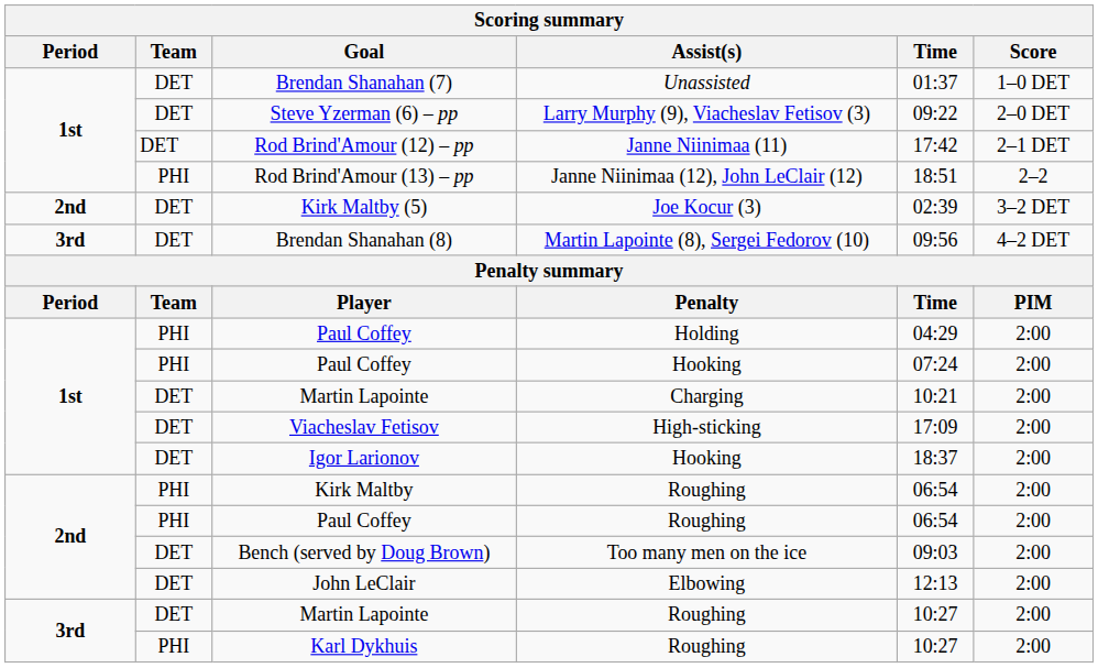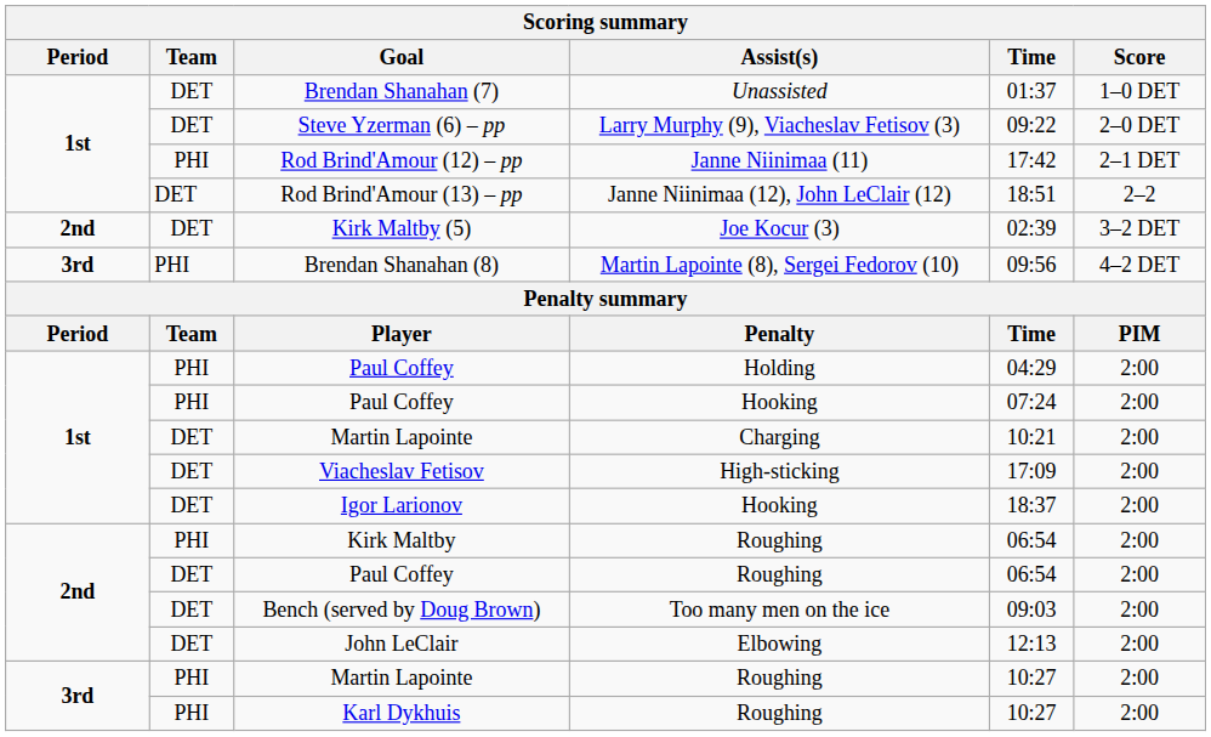 <table style="width:100%;" class="wikitable">
 <tr>
 <th colspan="6">Scoring summary</th>
 </tr>
 <tr>
 <th style="width:12%;">Period</th>
 <th style="width:7%;">Team</th>
 <th style="width:28%;">Goal</th>
 <th style="width:35%;">Assist(s)</th>
 <th style="width:7%;">Time</th>
 <th style="width:11%;">Score</th>
 </tr>
 <tr>
 <td style="text-align:center;" rowspan="4"><strong>1st</strong></td>
 <td style="text-align:center;">DET</td>
 <td style="text-align:center;"><a href='#'>Brendan Shanahan</a> (7)</td>
 <td style="text-align:center;"><em>Unassisted</em></td>
 <td style="text-align:center;">01:37</td>
 <td style="text-align:center;">1–0 DET</td>
 </tr>
 <tr>
 <td style="text-align:center;">DET</td>
 <td style="text-align:center;"><a href='#'>Steve Yzerman</a> (6) – <em>pp</em></td>
 <td style="text-align:center;"><a href='#'>Larry Murphy</a> (9), <a href='#'>Viacheslav Fetisov</a> (3)</td>
 <td style="text-align:center;">09:22</td>
 <td style="text-align:center;">2–0 DET</td>
 </tr>
 <tr>
-<td>DET</td>
+<td style="text-align:center;">PHI</td>
 <td style="text-align:center;"><a href='#'>Rod Brind'Amour</a> (12) – <em>pp</em></td>
 <td style="text-align:center;"><a href='#'>Janne Niinimaa</a> (11)</td>
 <td style="text-align:center;">17:42</td>
 <td style="text-align:center;">2–1 DET</td>
 </tr>
 <tr>
-<td style="text-align:center;">PHI</td>
+<td>DET</td>
 <td style="text-align:center;">Rod Brind'Amour (13) – <em>pp</em></td>
 <td style="text-align:center;">Janne Niinimaa (12), <a href='#'>John LeClair</a> (12)</td>
 <td style="text-align:center;">18:51</td>
 <td style="text-align:center;">2–2</td>
 </tr>
 <tr>
 <td style="text-align:center;" rowspan="1"><strong>2nd</strong></td>
 <td style="text-align:center;">DET</td>
 <td style="text-align:center;"><a href='#'>Kirk Maltby</a> (5)</td>
 <td style="text-align:center;"><a href='#'>Joe Kocur</a> (3)</td>
 <td style="text-align:center;">02:39</td>
 <td style="text-align:center;">3–2 DET</td>
 </tr>
 <tr>
 <td style="text-align:center;" rowspan="1"><strong>3rd</strong></td>
-<td style="text-align:center;">DET</td>
+<td>PHI</td>
 <td style="text-align:center;">Brendan Shanahan (8)</td>
 <td style="text-align:center;"><a href='#'>Martin Lapointe</a> (8), <a href='#'>Sergei Fedorov</a> (10)</td>
 <td style="text-align:center;">09:56</td>
 <td style="text-align:center;">4–2 DET</td>
 </tr>
 <tr>
 <th colspan="6">Penalty summary</th>
 </tr>
 <tr>
 <th style="width:12%;">Period</th>
 <th style="width:7%;">Team</th>
 <th style="width:28%;">Player</th>
 <th style="width:35%;">Penalty</th>
 <th style="width:7%;">Time</th>
 <th style="width:11%;">PIM</th>
 </tr>
 <tr style="text-align:center;">
 <td rowspan="5"><strong>1st</strong></td>
 <td>PHI</td>
 <td><a href='#'>Paul Coffey</a></td>
 <td>Holding</td>
 <td>04:29</td>
 <td>2:00</td>
 </tr>
 <tr style="text-align:center;">
 <td>PHI</td>
 <td>Paul Coffey</td>
 <td>Hooking</td>
 <td>07:24</td>
 <td>2:00</td>
 </tr>
 <tr style="text-align:center;">
 <td>DET</td>
 <td>Martin Lapointe</td>
 <td>Charging</td>
 <td>10:21</td>
 <td>2:00</td>
 </tr>
 <tr style="text-align:center;">
 <td>DET</td>
 <td><a href='#'>Viacheslav Fetisov</a></td>
 <td>High-sticking</td>
 <td>17:09</td>
 <td>2:00</td>
 </tr>
 <tr style="text-align:center;">
 <td>DET</td>
 <td><a href='#'>Igor Larionov</a></td>
 <td>Hooking</td>
 <td>18:37</td>
 <td>2:00</td>
 </tr>
 <tr style="text-align:center;">
 <td rowspan="4"><strong>2nd</strong></td>
 <td>PHI</td>
 <td>Kirk Maltby</td>
 <td>Roughing</td>
 <td>06:54</td>
 <td>2:00</td>
 </tr>
 <tr style="text-align:center;">
-<td>PHI</td>
+<td>DET</td>
 <td>Paul Coffey</td>
 <td>Roughing</td>
 <td>06:54</td>
 <td>2:00</td>
 </tr>
 <tr style="text-align:center;">
 <td>DET</td>
 <td>Bench (served by <a href='#'>Doug Brown</a>)</td>
 <td>Too many men on the ice</td>
 <td>09:03</td>
 <td>2:00</td>
 </tr>
 <tr style="text-align:center;">
 <td>DET</td>
 <td>John LeClair</td>
 <td>Elbowing</td>
 <td>12:13</td>
 <td>2:00</td>
 </tr>
 <tr style="text-align:center;">
 <td rowspan="2"><strong>3rd</strong></td>
-<td>DET</td>
+<td style="text-align:center;">PHI</td>
 <td>Martin Lapointe</td>
 <td>Roughing</td>
 <td>10:27</td>
 <td>2:00</td>
 </tr>
 <tr style="text-align:center;">
 <td>PHI</td>
 <td><a href='#'>Karl Dykhuis</a></td>
 <td>Roughing</td>
 <td>10:27</td>
 <td>2:00</td>
 </tr>
 </table>
